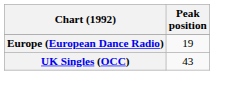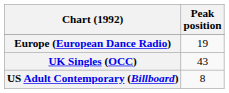 <table class="wikitable sortable plainrowheaders" style="text-align:center">
 <tr>
 <th>Chart (1992)</th>
 <th>Peak<br>position</th>
 </tr>
 <tr>
 </tr>
 <tr>
 <th scope="row">Europe (<a href='#'>European Dance Radio</a>)</th>
 <td>19</td>
 </tr>
 <tr>
 <th scope="row"><a href='#'>UK Singles</a> (<a href='#'>OCC</a>)</th>
 <td>43</td>
 </tr>
+<tr>
+<th scope="row">US <a href='#'>Adult Contemporary</a> (<em><a href='#'>Billboard</a></em>)</th>
+<td>8</td>
+</tr>
 </table>
